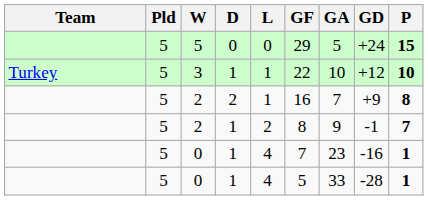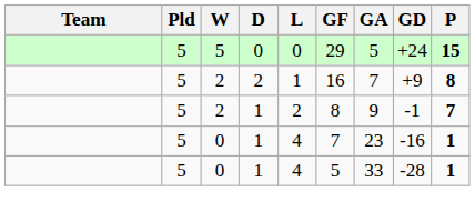 <table class="wikitable">
 <tr>
 <th width=125>Team</th>
 <th width=25>Pld</th>
 <th width=25>W</th>
 <th width=25>D</th>
 <th width=25>L</th>
 <th width=25>GF</th>
 <th width=25>GA</th>
 <th width=25>GD</th>
 <th width=25>P</th>
 </tr>
 <tr align=center bgcolor=#ccffcc>
 <td align=left></td>
 <td>5</td>
 <td>5</td>
 <td>0</td>
 <td>0</td>
 <td>29</td>
 <td>5</td>
 <td>+24</td>
 <td><strong>15</strong></td>
-</tr>
-<tr align=center bgcolor=#ccffcc>
-<td align=left> <a href='#'>Turkey</a></td>
-<td>5</td>
-<td>3</td>
-<td>1</td>
-<td>1</td>
-<td>22</td>
-<td>10</td>
-<td>+12</td>
-<td><strong>10</strong></td>
 </tr>
 <tr align=center>
 <td align=left></td>
 <td>5</td>
 <td>2</td>
 <td>2</td>
 <td>1</td>
 <td>16</td>
 <td>7</td>
 <td>+9</td>
 <td><strong>8</strong></td>
 </tr>
 <tr align=center>
 <td align=left></td>
 <td>5</td>
 <td>2</td>
 <td>1</td>
 <td>2</td>
 <td>8</td>
 <td>9</td>
 <td>-1</td>
 <td><strong>7</strong></td>
 </tr>
 <tr align=center>
 <td align=left></td>
 <td>5</td>
 <td>0</td>
 <td>1</td>
 <td>4</td>
 <td>7</td>
 <td>23</td>
 <td>-16</td>
 <td><strong>1</strong></td>
 </tr>
 <tr align=center>
 <td align=left></td>
 <td>5</td>
 <td>0</td>
 <td>1</td>
 <td>4</td>
 <td>5</td>
 <td>33</td>
 <td>-28</td>
 <td><strong>1</strong></td>
 </tr>
 </table>
